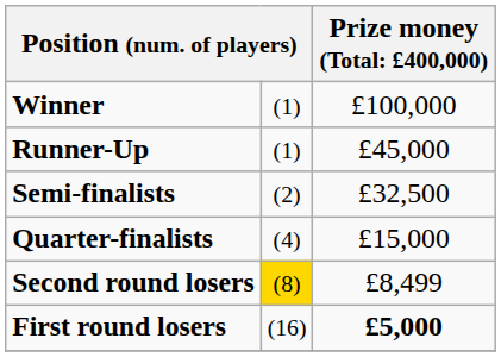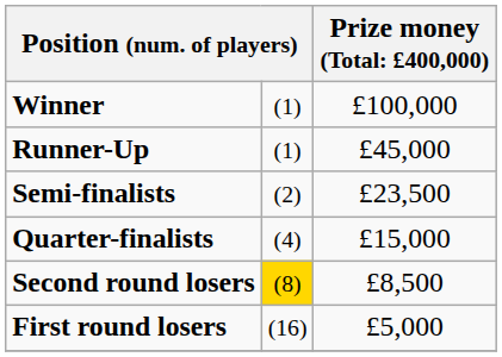 <table class="wikitable">
 <tr>
 <th colspan=2>Position <small>(num. of players)</small></th>
 <th>Prize money<br><small>(Total: £400,000)</small></th>
 </tr>
 <tr>
 <td><strong>Winner</strong></td>
 <td align=center><small>(1)</small></td>
 <td align=center>£100,000</td>
 </tr>
 <tr>
 <td><strong>Runner-Up</strong></td>
 <td align=center><small>(1)</small></td>
 <td align=center>£45,000</td>
 </tr>
 <tr>
 <td><strong>Semi-finalists</strong></td>
 <td align=center><small>(2)</small></td>
-<td align=center>£32,500</td>
+<td align=center>£23,500</td>
 </tr>
 <tr>
 <td><strong>Quarter-finalists</strong></td>
 <td align=center><small>(4)</small></td>
 <td align=center>£15,000</td>
 </tr>
 <tr>
 <td><strong>Second round losers</strong></td>
 <td align=center style="background: gold;"><small>(8)</small></td>
-<td align=center>£8,499</td>
+<td align=center>£8,500</td>
 </tr>
 <tr>
 <td><strong>First round losers</strong></td>
 <td align=center><small>(16)</small></td>
-<td align=center><strong>£5,000</strong></td>
+<td align=center>£5,000</td>
 </tr>
 <tr>
 </tr>
 </table>
